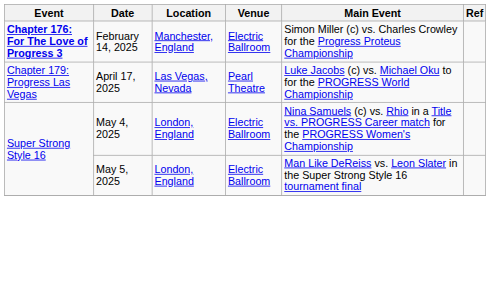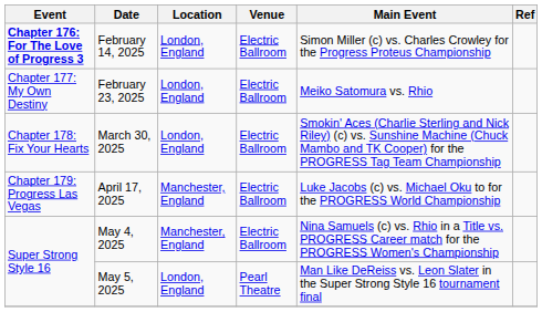 <table class="wikitable" style="font-size:85%;">
 <tr>
 <th>Event</th>
 <th>Date</th>
 <th>Location</th>
 <th>Venue</th>
 <th>Main Event</th>
 <th>Ref</th>
 </tr>
 <tr>
 <td><strong><a href='#'>Chapter 176: For The Love of Progress 3</a></strong></td>
 <td>February 14, 2025</td>
-<td><a href='#'>Manchester, England</a></td>
+<td><a href='#'>London, England</a></td>
 <td><a href='#'>Electric Ballroom</a></td>
 <td>Simon Miller (c) vs. Charles Crowley for the <a href='#'>Progress Proteus Championship</a></td>
 <td></td>
 </tr>
 <tr>
+<td><a href='#'>Chapter 177: My Own Destiny</a></td>
+<td>February 23, 2025</td>
+<td><a href='#'>London, England</a></td>
+<td><a href='#'>Electric Ballroom</a></td>
+<td><a href='#'>Meiko Satomura</a> vs. <a href='#'>Rhio</a></td>
+<td></td>
+</tr>
+<tr>
+<td><a href='#'>Chapter 178: Fix Your Hearts</a></td>
+<td>March 30, 2025</td>
+<td><a href='#'>London, England</a></td>
+<td><a href='#'>Electric Ballroom</a></td>
+<td><a href='#'>Smokin' Aces (Charlie Sterling and Nick Riley)</a> (c) vs. <a href='#'>Sunshine Machine (Chuck Mambo and TK Cooper)</a> for the <a href='#'>PROGRESS Tag Team Championship</a></td>
+<td></td>
+</tr>
+<tr>
 <td><a href='#'>Chapter 179: Progress Las Vegas</a></td>
 <td>April 17, 2025</td>
-<td><a href='#'>Las Vegas, Nevada</a></td>
-<td><a href='#'>Pearl Theatre</a></td>
+<td><a href='#'>Manchester, England</a></td>
+<td><a href='#'>Electric Ballroom</a></td>
 <td><a href='#'>Luke Jacobs</a> (c) vs. <a href='#'>Michael Oku</a> to for the <a href='#'>PROGRESS World Championship</a></td>
 <td></td>
 </tr>
 <tr>
 <td rowspan=2><a href='#'>Super Strong Style 16</a></td>
 <td>May 4, 2025</td>
-<td><a href='#'>London, England</a></td>
+<td><a href='#'>Manchester, England</a></td>
 <td><a href='#'>Electric Ballroom</a></td>
 <td><a href='#'>Nina Samuels</a> (c) vs. <a href='#'>Rhio</a> in a <a href='#'>Title vs. PROGRESS Career match</a> for the <a href='#'>PROGRESS Women's Championship</a></td>
 <td></td>
 </tr>
 <tr>
 <td>May 5, 2025</td>
 <td><a href='#'>London, England</a></td>
-<td><a href='#'>Electric Ballroom</a></td>
+<td><a href='#'>Pearl Theatre</a></td>
 <td><a href='#'>Man Like DeReiss</a> vs. <a href='#'>Leon Slater</a> in the Super Strong Style 16 <a href='#'>tournament final</a></td>
 <td></td>
 </tr>
 <tr>
 </tr>
 </table>
